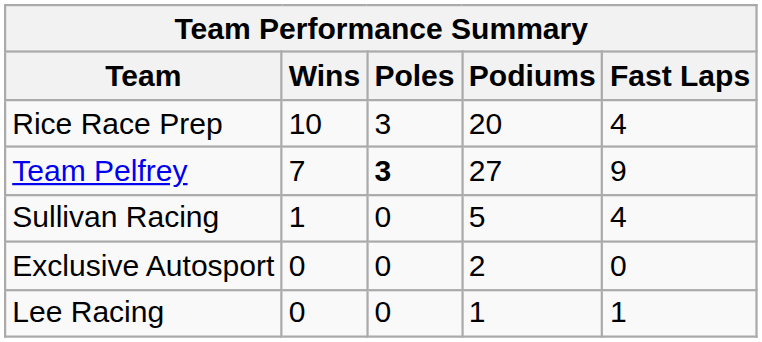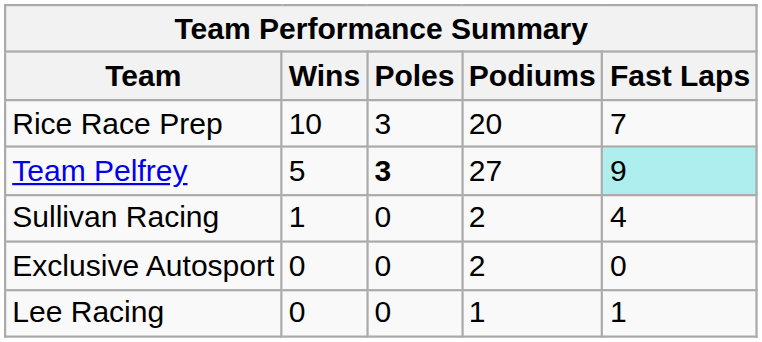 <table class="wikitable sortable" style="font-size:85%;">
 <tr>
 <th colspan="5">Team Performance Summary</th>
 </tr>
 <tr>
 <th>Team</th>
 <th>Wins</th>
 <th>Poles</th>
 <th>Podiums</th>
 <th>Fast Laps</th>
 </tr>
 <tr>
 <td> Rice Race Prep</td>
 <td>10</td>
 <td>3</td>
 <td>20</td>
-<td>4</td>
+<td>7</td>
 </tr>
 <tr>
 <td> <a href='#'>Team Pelfrey</a></td>
-<td>7</td>
+<td>5</td>
 <td><strong>3</strong></td>
 <td>27</td>
-<td>9</td>
+<td style="background: paleturquoise;">9</td>
 </tr>
 <tr>
 <td> Sullivan Racing</td>
 <td>1</td>
 <td>0</td>
-<td>5</td>
+<td>2</td>
 <td>4</td>
 </tr>
 <tr>
 <td> Exclusive Autosport</td>
 <td>0</td>
 <td>0</td>
 <td>2</td>
 <td>0</td>
 </tr>
 <tr>
 <td> Lee Racing</td>
 <td>0</td>
 <td>0</td>
 <td>1</td>
 <td>1</td>
 </tr>
 </table>
